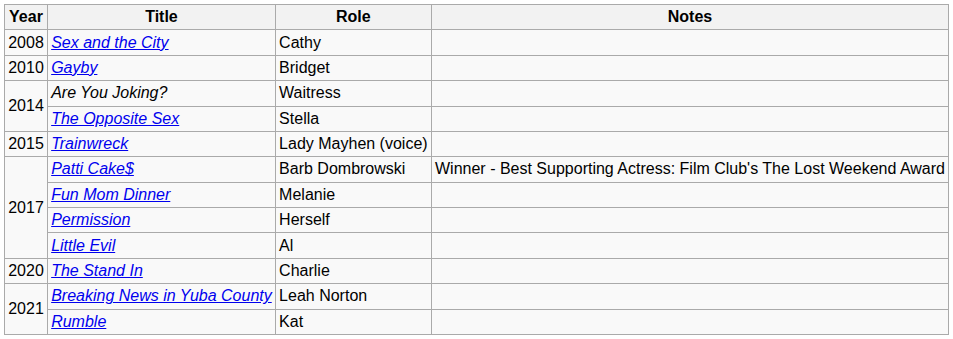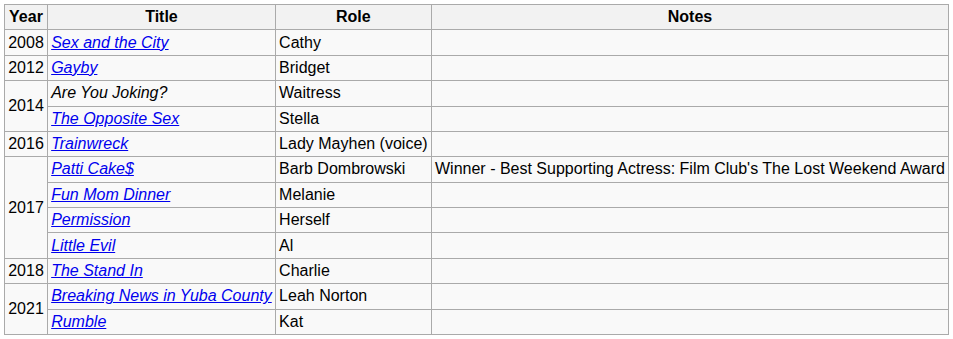 <table class="wikitable sortable">
 <tr>
 <th>Year</th>
 <th>Title</th>
 <th>Role</th>
 <th scope="col">Notes</th>
 </tr>
 <tr>
 <td>2008</td>
 <td><em><a href='#'>Sex and the City</a></em></td>
 <td>Cathy</td>
 <td></td>
 </tr>
 <tr>
-<td>2010</td>
+<td>2012</td>
 <td><em><a href='#'>Gayby</a></em></td>
 <td>Bridget</td>
 <td></td>
 </tr>
 <tr>
 <td rowspan="2">2014</td>
 <td><em>Are You Joking?</em></td>
 <td>Waitress</td>
 <td></td>
 </tr>
 <tr>
 <td><em><a href='#'>The Opposite Sex</a></em></td>
 <td>Stella</td>
 <td></td>
 </tr>
 <tr>
-<td>2015</td>
+<td>2016</td>
 <td><em><a href='#'>Trainwreck</a></em></td>
 <td>Lady Mayhen (voice)</td>
 <td></td>
 </tr>
 <tr>
 <td rowspan="4">2017</td>
 <td><em><a href='#'>Patti Cake$</a></em></td>
 <td>Barb Dombrowski</td>
 <td>Winner - Best Supporting Actress: Film Club's The Lost Weekend Award</td>
 </tr>
 <tr>
 <td><em><a href='#'>Fun Mom Dinner</a></em></td>
 <td>Melanie</td>
 <td></td>
 </tr>
 <tr>
 <td><em><a href='#'>Permission</a></em></td>
 <td>Herself</td>
 <td></td>
 </tr>
 <tr>
 <td><em><a href='#'>Little Evil</a></em></td>
 <td>Al</td>
 <td></td>
 </tr>
 <tr>
-<td>2020</td>
+<td>2018</td>
 <td><em><a href='#'>The Stand In</a></em></td>
 <td>Charlie</td>
 <td></td>
 </tr>
 <tr>
 <td rowspan="2">2021</td>
 <td><em><a href='#'>Breaking News in Yuba County</a></em></td>
 <td>Leah Norton</td>
 <td></td>
 </tr>
 <tr>
 <td><em><a href='#'>Rumble</a></em></td>
 <td>Kat</td>
 <td></td>
 </tr>
 </table>
